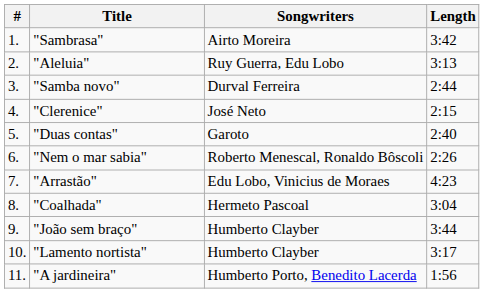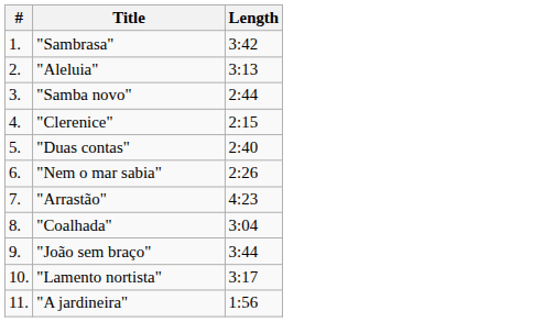 <table class="wikitable">
 <tr>
 <th>#</th>
 <th width="180">Title</th>
-<th>Songwriters</th>
 <th>Length</th>
 </tr>
 <tr>
 <td>1.</td>
 <td>"Sambrasa"</td>
-<td>Airto Moreira</td>
 <td>3:42</td>
 </tr>
 <tr>
 <td>2.</td>
 <td>"Aleluia"</td>
-<td>Ruy Guerra, Edu Lobo</td>
 <td>3:13</td>
 </tr>
 <tr>
 <td>3.</td>
 <td>"Samba novo"</td>
-<td>Durval Ferreira</td>
 <td>2:44</td>
 </tr>
 <tr>
 <td>4.</td>
 <td>"Clerenice"</td>
-<td>José Neto</td>
 <td>2:15</td>
 </tr>
 <tr>
 <td>5.</td>
 <td>"Duas contas"</td>
-<td>Garoto</td>
 <td>2:40</td>
 </tr>
 <tr>
 <td>6.</td>
 <td>"Nem o mar sabia"</td>
-<td>Roberto Menescal, Ronaldo Bôscoli</td>
 <td>2:26</td>
 </tr>
 <tr>
 <td>7.</td>
 <td>"Arrastão"</td>
-<td>Edu Lobo, Vinicius de Moraes</td>
 <td>4:23</td>
 </tr>
 <tr>
 <td>8.</td>
 <td>"Coalhada"</td>
-<td>Hermeto Pascoal</td>
 <td>3:04</td>
 </tr>
 <tr>
 <td>9.</td>
 <td>"João sem braço"</td>
-<td>Humberto Clayber</td>
 <td>3:44</td>
 </tr>
 <tr>
 <td>10.</td>
 <td>"Lamento nortista"</td>
-<td>Humberto Clayber</td>
 <td>3:17</td>
 </tr>
 <tr>
 <td>11.</td>
 <td>"A jardineira"</td>
-<td>Humberto Porto, <a href='#'>Benedito Lacerda</a></td>
 <td>1:56</td>
 </tr>
 </table>
